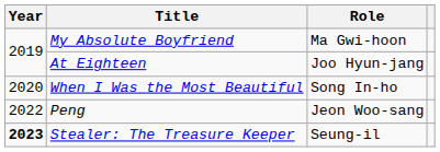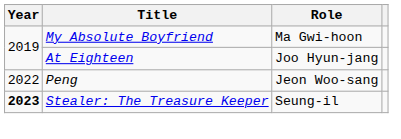 <table class="wikitable">
 <tr>
 <th>Year</th>
 <th>Title</th>
 <th>Role</th>
 <th></th>
 </tr>
 <tr>
 <td rowspan=2>2019</td>
 <td><em><a href='#'>My Absolute Boyfriend</a></em></td>
 <td>Ma Gwi-hoon</td>
 <td></td>
 </tr>
 <tr>
 <td><em><a href='#'>At Eighteen</a></em></td>
 <td>Joo Hyun-jang</td>
 <td></td>
 </tr>
 <tr>
-<td>2020</td>
-<td><em><a href='#'>When I Was the Most Beautiful</a></em></td>
-<td>Song In-ho</td>
-<td></td>
-</tr>
-<tr>
 <td>2022</td>
 <td><em>Peng</em></td>
 <td>Jeon Woo-sang</td>
 <td></td>
 </tr>
 <tr>
 <td><strong>2023</strong></td>
 <td><em><a href='#'>Stealer: The Treasure Keeper</a></em></td>
 <td>Seung-il</td>
 <td></td>
 </tr>
 </table>
